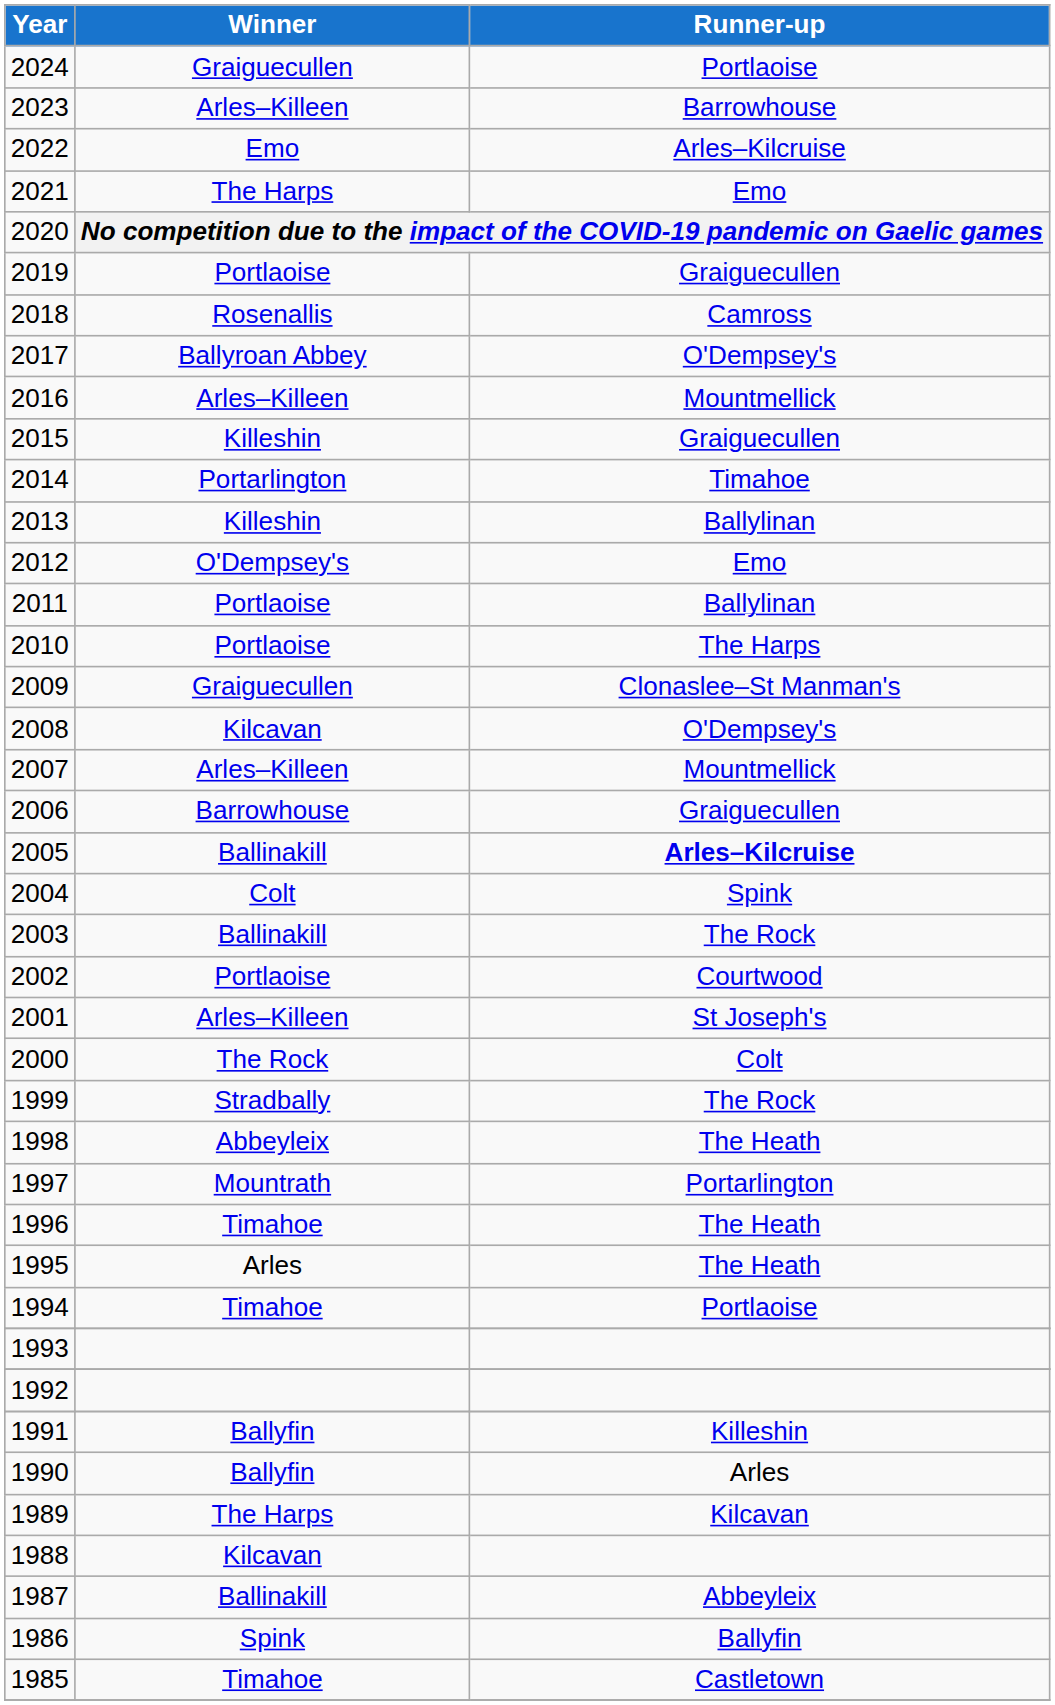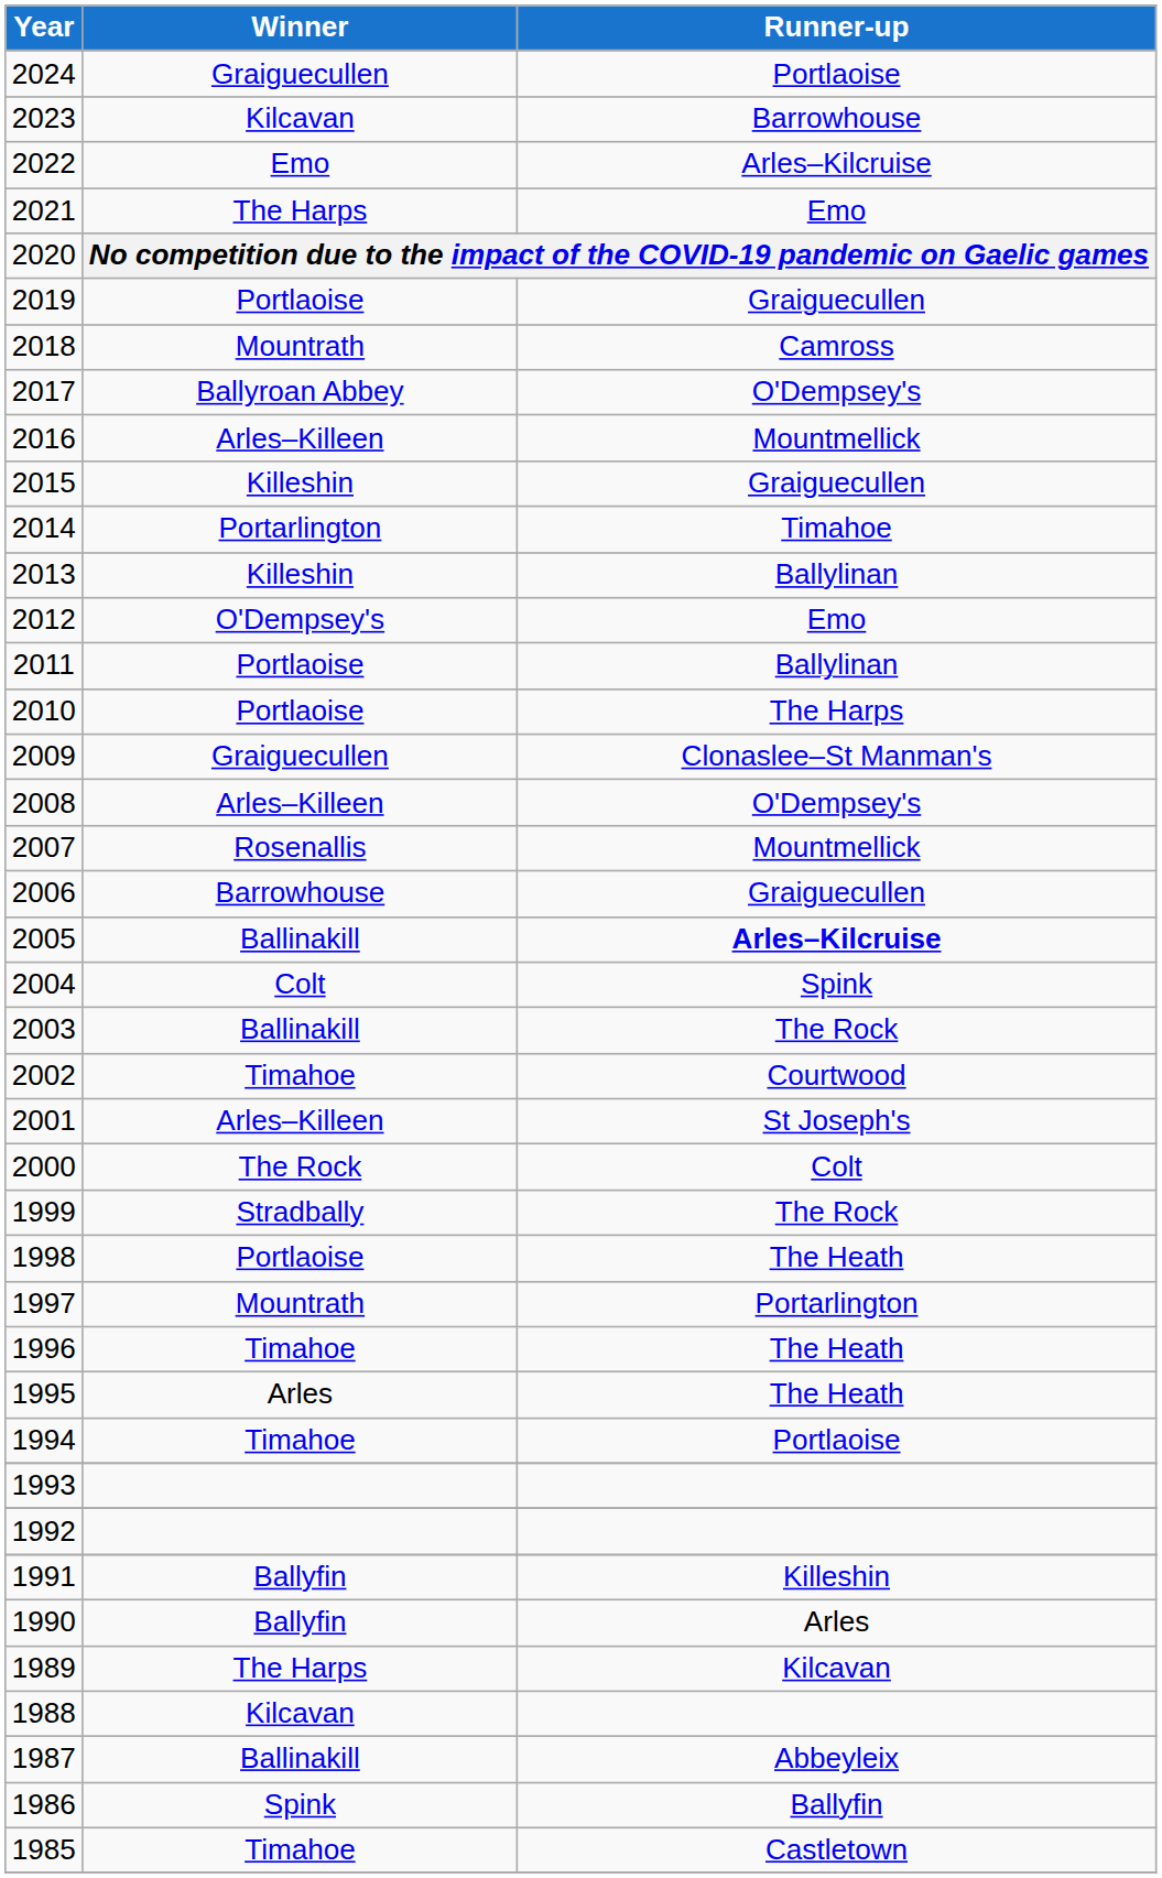 <table class="wikitable" style="text-align:center;">
 <tr>
 <th style="background:#1874CD;color:white">Year</th>
 <th style="background:#1874CD;color:white">Winner</th>
 <th style="background:#1874CD;color:white">Runner-up</th>
 </tr>
 <tr>
 <td>2024</td>
 <td><a href='#'>Graiguecullen</a></td>
 <td><a href='#'>Portlaoise</a></td>
 </tr>
 <tr>
 <td>2023</td>
-<td><a href='#'>Arles–Killeen</a></td>
+<td><a href='#'>Kilcavan</a></td>
 <td><a href='#'>Barrowhouse</a></td>
 </tr>
 <tr>
 <td>2022</td>
 <td><a href='#'>Emo</a></td>
 <td><a href='#'>Arles–Kilcruise</a></td>
 </tr>
 <tr>
 <td>2021</td>
 <td><a href='#'>The Harps</a></td>
 <td><a href='#'>Emo</a></td>
 </tr>
 <tr>
 <td>2020</td>
 <th colspan=2 align=center><em>No competition due to the <a href='#'>impact of the COVID-19 pandemic on Gaelic games</a></em></th>
 </tr>
 <tr>
 <td>2019</td>
 <td><a href='#'>Portlaoise</a></td>
 <td><a href='#'>Graiguecullen</a></td>
 </tr>
 <tr>
 <td>2018</td>
-<td><a href='#'>Rosenallis</a></td>
+<td><a href='#'>Mountrath</a></td>
 <td><a href='#'>Camross</a></td>
 </tr>
 <tr>
 <td>2017</td>
 <td><a href='#'>Ballyroan Abbey</a></td>
 <td><a href='#'>O'Dempsey's</a></td>
 </tr>
 <tr>
 <td>2016</td>
 <td><a href='#'>Arles–Killeen</a></td>
 <td><a href='#'>Mountmellick</a></td>
 </tr>
 <tr>
 <td>2015</td>
 <td><a href='#'>Killeshin</a></td>
 <td><a href='#'>Graiguecullen</a></td>
 </tr>
 <tr>
 <td>2014</td>
 <td><a href='#'>Portarlington</a></td>
 <td><a href='#'>Timahoe</a></td>
 </tr>
 <tr>
 <td>2013</td>
 <td><a href='#'>Killeshin</a></td>
 <td><a href='#'>Ballylinan</a></td>
 </tr>
 <tr>
 <td>2012</td>
 <td><a href='#'>O'Dempsey's</a></td>
 <td><a href='#'>Emo</a></td>
 </tr>
 <tr>
 <td>2011</td>
 <td><a href='#'>Portlaoise</a></td>
 <td><a href='#'>Ballylinan</a></td>
 </tr>
 <tr>
 <td>2010</td>
 <td><a href='#'>Portlaoise</a></td>
 <td><a href='#'>The Harps</a></td>
 </tr>
 <tr>
 <td>2009</td>
 <td><a href='#'>Graiguecullen</a></td>
 <td><a href='#'>Clonaslee–St Manman's</a></td>
 </tr>
 <tr>
 <td>2008</td>
-<td><a href='#'>Kilcavan</a></td>
+<td><a href='#'>Arles–Killeen</a></td>
 <td><a href='#'>O'Dempsey's</a></td>
 </tr>
 <tr>
 <td>2007</td>
-<td><a href='#'>Arles–Killeen</a></td>
+<td><a href='#'>Rosenallis</a></td>
 <td><a href='#'>Mountmellick</a></td>
 </tr>
 <tr>
 <td>2006</td>
 <td><a href='#'>Barrowhouse</a></td>
 <td><a href='#'>Graiguecullen</a></td>
 </tr>
 <tr>
 <td>2005</td>
 <td><a href='#'>Ballinakill</a></td>
 <td><strong><a href='#'>Arles–Kilcruise</a></strong></td>
 </tr>
 <tr>
 <td>2004</td>
 <td><a href='#'>Colt</a></td>
 <td><a href='#'>Spink</a></td>
 </tr>
 <tr>
 <td>2003</td>
 <td><a href='#'>Ballinakill</a></td>
 <td><a href='#'>The Rock</a></td>
 </tr>
 <tr>
 <td>2002</td>
-<td><a href='#'>Portlaoise</a></td>
+<td><a href='#'>Timahoe</a></td>
 <td><a href='#'>Courtwood</a></td>
 </tr>
 <tr>
 <td>2001</td>
 <td><a href='#'>Arles–Killeen</a></td>
 <td><a href='#'>St Joseph's</a></td>
 </tr>
 <tr>
 <td>2000</td>
 <td><a href='#'>The Rock</a></td>
 <td><a href='#'>Colt</a></td>
 </tr>
 <tr>
 <td>1999</td>
 <td><a href='#'>Stradbally</a></td>
 <td><a href='#'>The Rock</a></td>
 </tr>
 <tr>
 <td>1998</td>
-<td><a href='#'>Abbeyleix</a></td>
+<td><a href='#'>Portlaoise</a></td>
 <td><a href='#'>The Heath</a></td>
 </tr>
 <tr>
 <td>1997</td>
 <td><a href='#'>Mountrath</a></td>
 <td><a href='#'>Portarlington</a></td>
 </tr>
 <tr>
 <td>1996</td>
 <td><a href='#'>Timahoe</a></td>
 <td><a href='#'>The Heath</a></td>
 </tr>
 <tr>
 <td>1995</td>
 <td>Arles</td>
 <td><a href='#'>The Heath</a></td>
 </tr>
 <tr>
 <td>1994</td>
 <td><a href='#'>Timahoe</a></td>
 <td><a href='#'>Portlaoise</a></td>
 </tr>
 <tr>
 </tr>
 <tr>
 <td>1993</td>
 <td></td>
 <td></td>
 </tr>
 <tr>
 </tr>
 <tr>
 <td>1992</td>
 <td></td>
 <td></td>
 </tr>
 <tr>
 </tr>
 <tr>
 <td>1991</td>
 <td><a href='#'>Ballyfin</a></td>
 <td><a href='#'>Killeshin</a></td>
 </tr>
 <tr>
 <td>1990</td>
 <td><a href='#'>Ballyfin</a></td>
 <td>Arles</td>
 </tr>
 <tr>
 <td>1989</td>
 <td><a href='#'>The Harps</a></td>
 <td><a href='#'>Kilcavan</a></td>
 </tr>
 <tr>
 <td>1988</td>
 <td><a href='#'>Kilcavan</a></td>
 <td></td>
 </tr>
 <tr>
 <td>1987</td>
 <td><a href='#'>Ballinakill</a></td>
 <td><a href='#'>Abbeyleix</a></td>
 </tr>
 <tr>
 <td>1986</td>
 <td><a href='#'>Spink</a></td>
 <td><a href='#'>Ballyfin</a></td>
 </tr>
 <tr>
 <td>1985</td>
 <td><a href='#'>Timahoe</a></td>
 <td><a href='#'>Castletown</a></td>
 </tr>
 <tr>
 </tr>
 </table>
